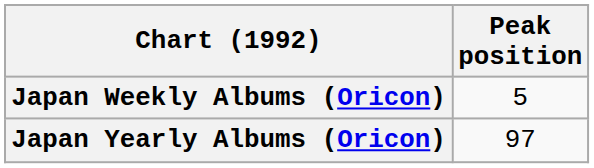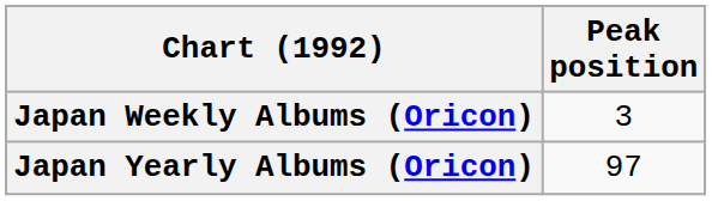 <table class="wikitable sortable plainrowheaders" style="text-align:center;">
 <tr>
 <th scope="col">Chart (1992)</th>
 <th scope="col">Peak<br>position</th>
 </tr>
 <tr>
 <th scope="row">Japan Weekly Albums (<a href='#'>Oricon</a>)</th>
-<td style="text-align:center;">5</td>
+<td style="text-align:center;">3</td>
 </tr>
 <tr>
 <th scope="row">Japan Yearly Albums (<a href='#'>Oricon</a>)</th>
 <td style="text-align:center;">97</td>
 </tr>
 </table>
